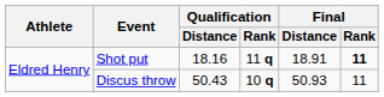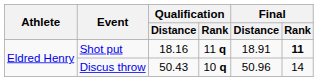 <table class="wikitable" style="font-size:90%">
 <tr>
 <th rowspan=2>Athlete</th>
 <th rowspan=2>Event</th>
 <th colspan=2>Qualification</th>
 <th colspan=2>Final</th>
 </tr>
 <tr style="font-size:95%">
 <th>Distance</th>
 <th>Rank</th>
 <th>Distance</th>
 <th>Rank</th>
 </tr>
 <tr align=center>
 <td align=left rowspan=2><a href='#'>Eldred Henry</a></td>
 <td align=left><a href='#'>Shot put</a></td>
 <td>18.16</td>
 <td>11 <strong>q</strong></td>
 <td>18.91</td>
 <td><strong>11</strong></td>
 </tr>
 <tr align=center>
 <td align=left><a href='#'>Discus throw</a></td>
 <td>50.43</td>
 <td>10 <strong>q</strong></td>
-<td>50.93</td>
-<td>11</td>
+<td>50.96</td>
+<td>14</td>
 </tr>
 </table>
